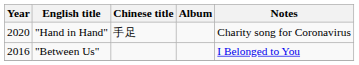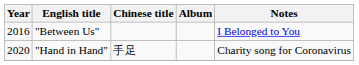 <table class="wikitable sortable">
 <tr>
 <th>Year</th>
 <th>English title</th>
 <th>Chinese title</th>
 <th>Album</th>
 <th>Notes</th>
 </tr>
 <tr>
+<td>2016</td>
+<td>"Between Us"</td>
+<td></td>
+<td></td>
+<td><a href='#'>I Belonged to You</a></td>
+</tr>
+<tr>
 <td>2020</td>
 <td>"Hand in Hand"</td>
 <td>手足</td>
 <td></td>
 <td>Charity song for Coronavirus</td>
 </tr>
 <tr>
-<td>2016</td>
-<td>"Between Us"</td>
-<td></td>
-<td></td>
-<td><a href='#'>I Belonged to You</a></td>
-</tr>
-<tr>
 </tr>
 </table>
